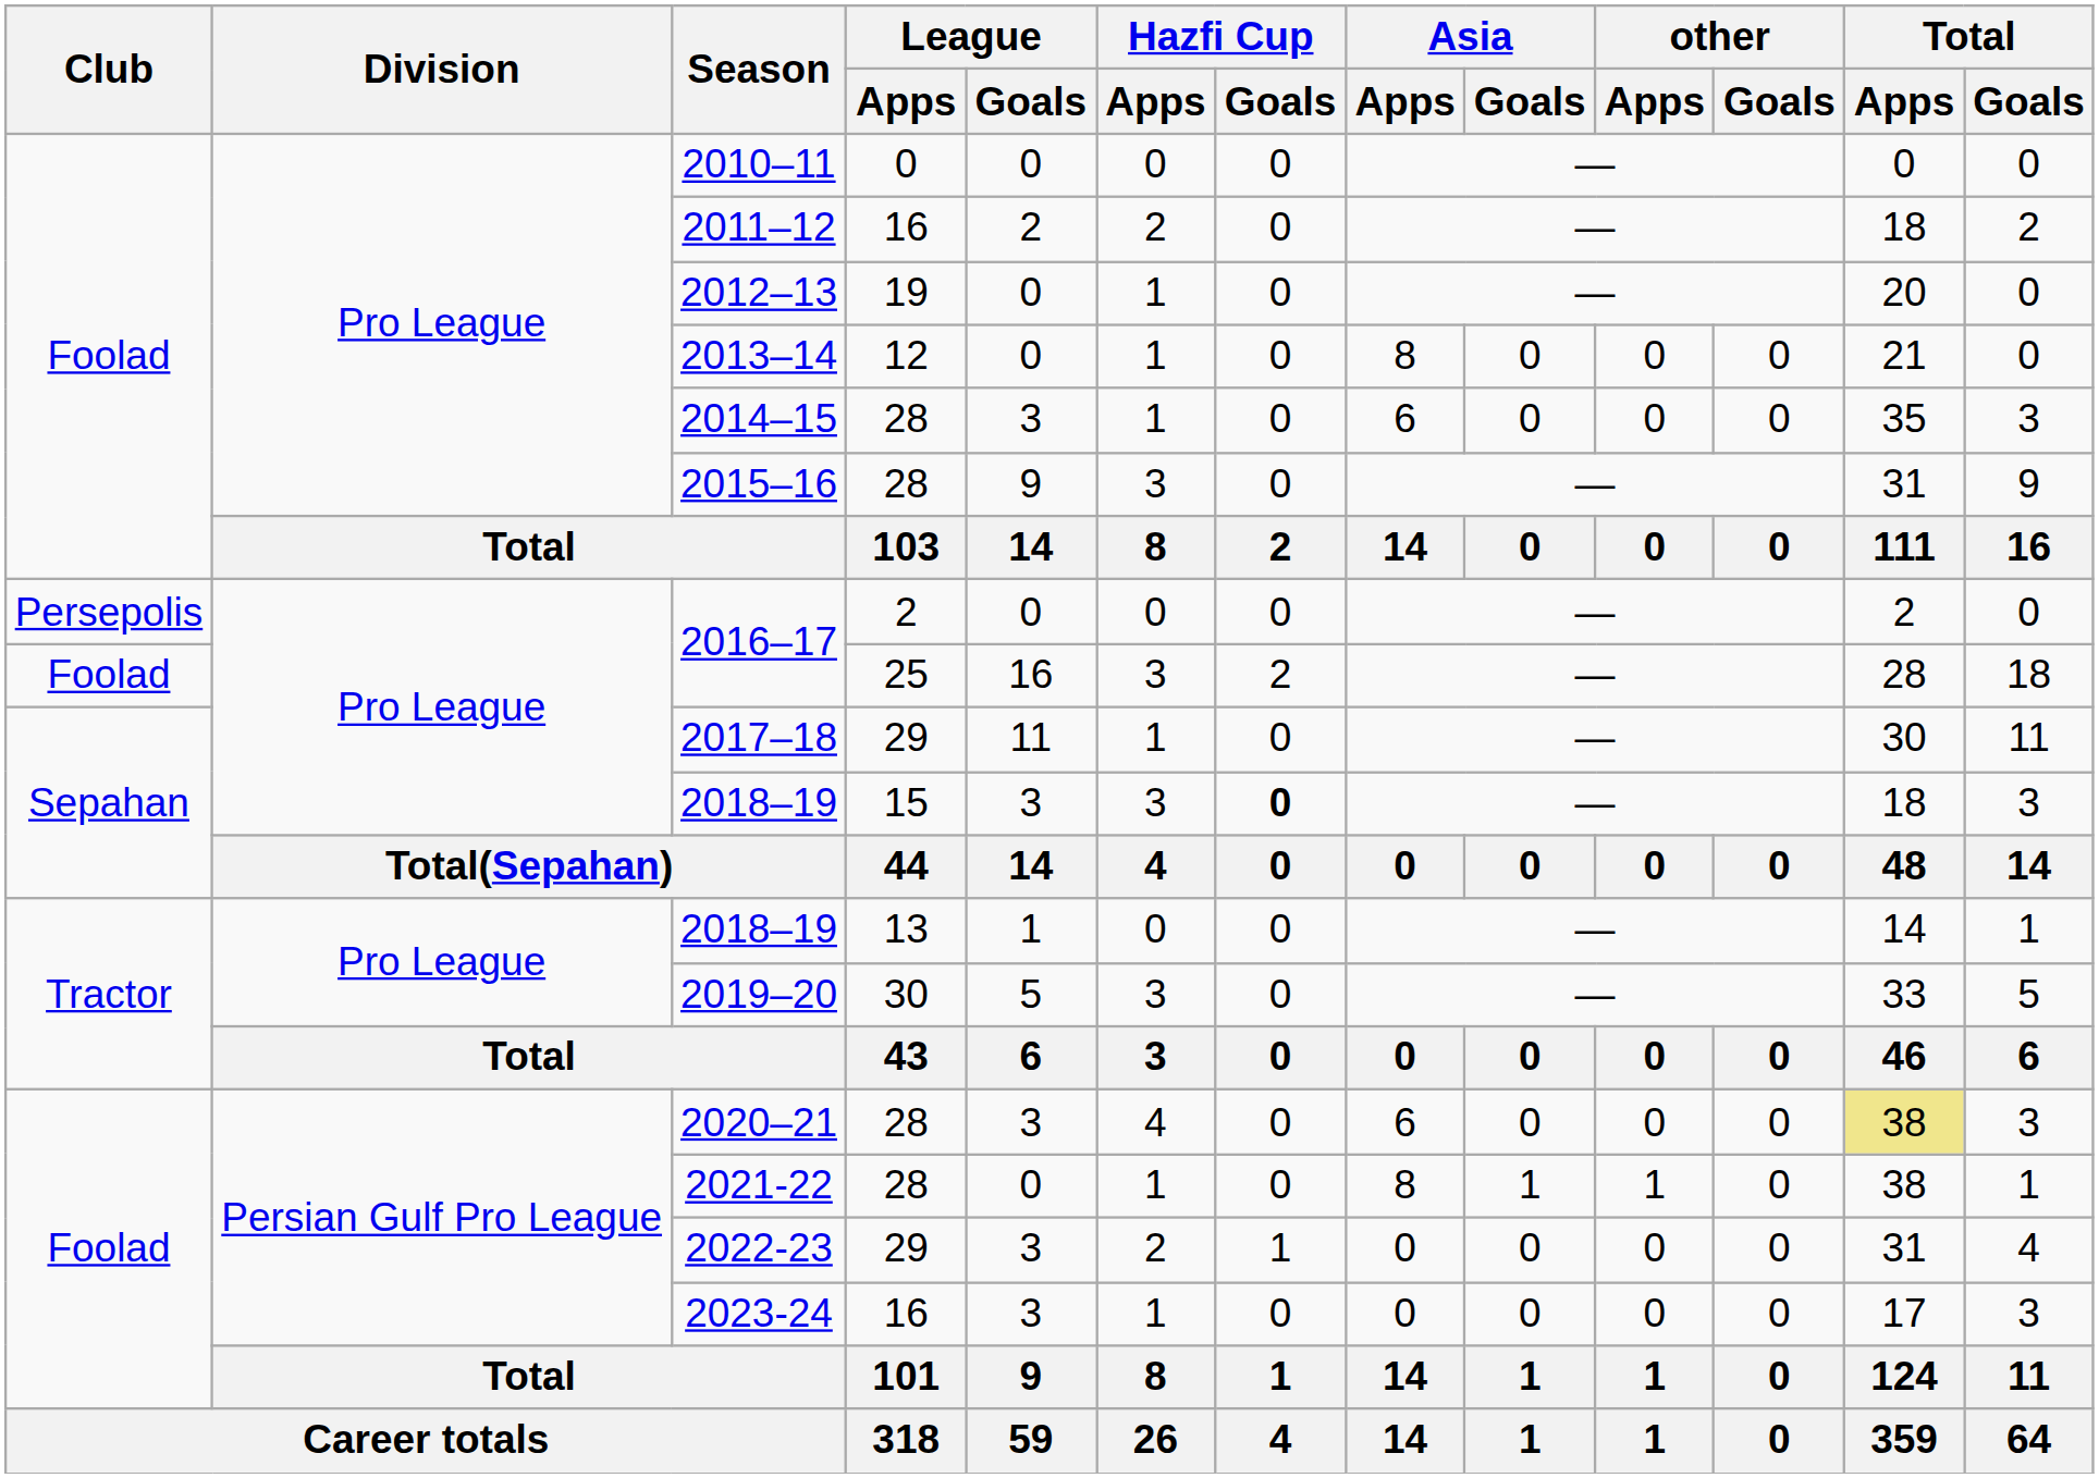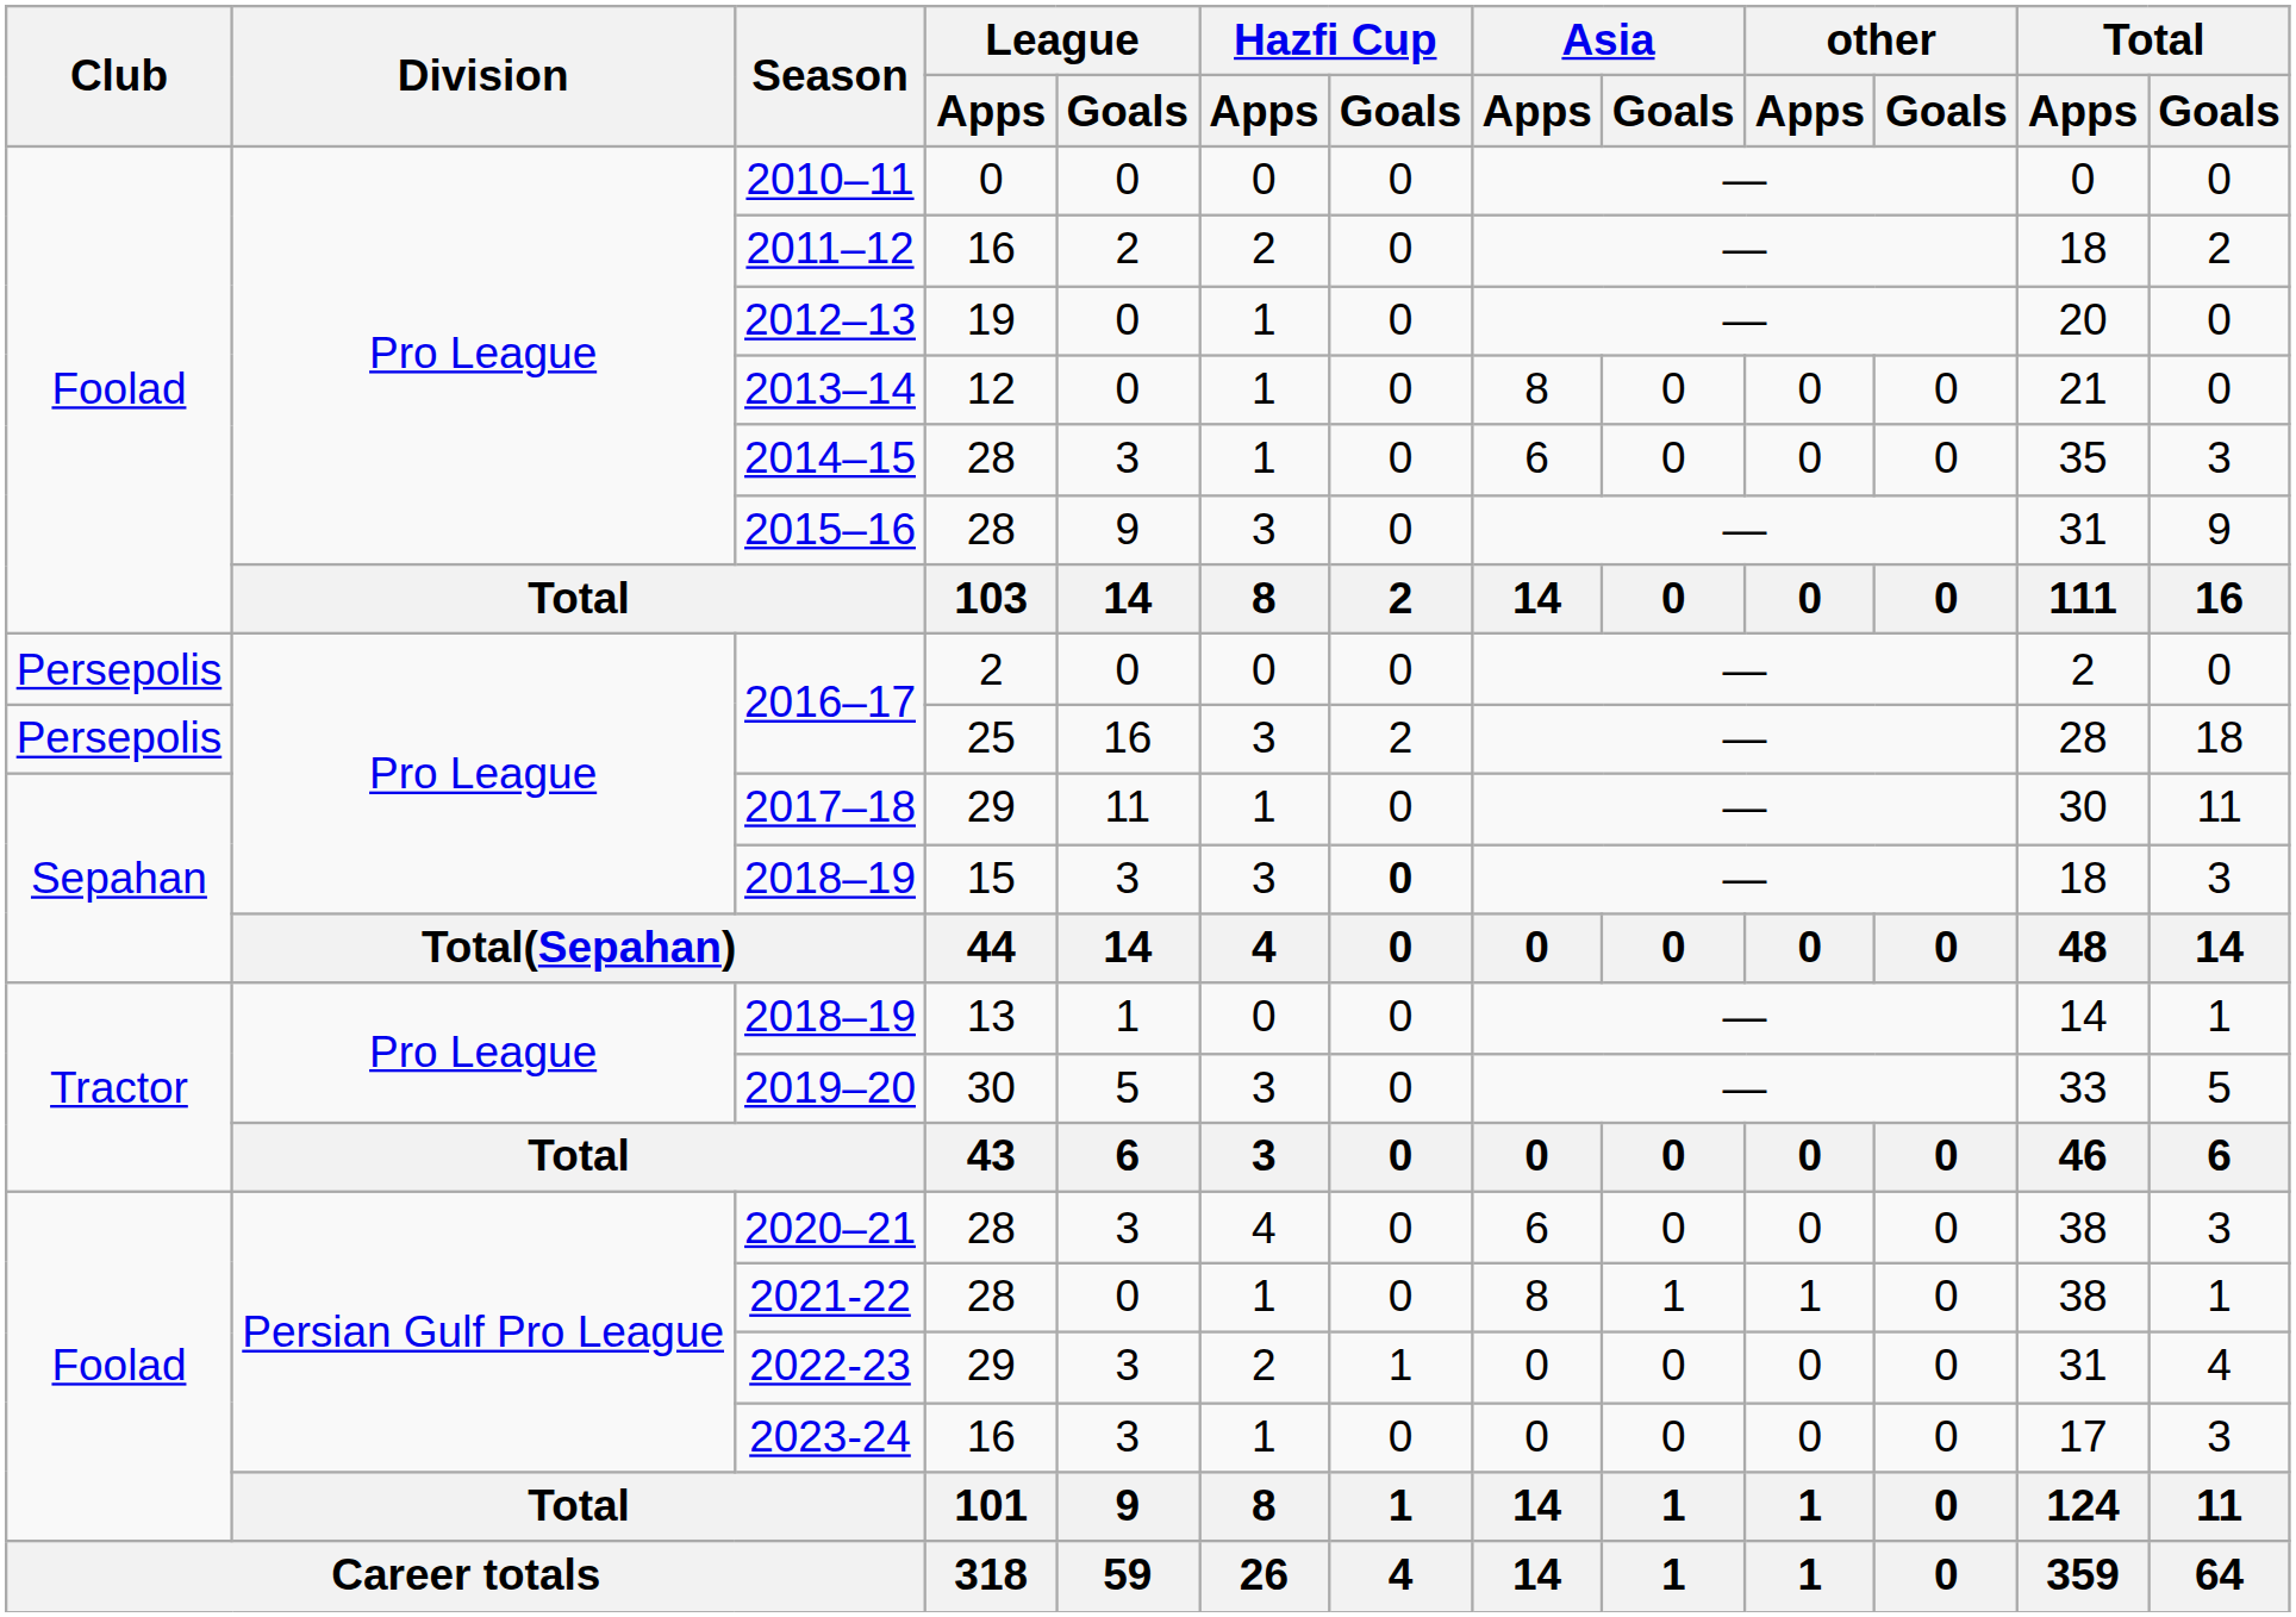 <table class="wikitable" style="text-align: center;">
 <tr>
 <th rowspan="2">Club</th>
 <th rowspan="2">Division</th>
 <th rowspan="2">Season</th>
 <th colspan="2">League</th>
 <th colspan="2"><a href='#'>Hazfi Cup</a></th>
 <th colspan="2"><a href='#'>Asia</a></th>
 <th colspan=2>other</th>
 <th colspan="2">Total</th>
 </tr>
 <tr>
 <th>Apps</th>
 <th>Goals</th>
 <th>Apps</th>
 <th>Goals</th>
 <th>Apps</th>
 <th>Goals</th>
 <th>Apps</th>
 <th>Goals</th>
 <th>Apps</th>
 <th>Goals</th>
 </tr>
 <tr>
 <td rowspan="7"><a href='#'>Foolad</a></td>
 <td rowspan="6"><a href='#'>Pro League</a></td>
 <td><a href='#'>2010–11</a></td>
 <td>0</td>
 <td>0</td>
 <td>0</td>
 <td>0</td>
 <td colspan=4>—</td>
 <td>0</td>
 <td>0</td>
 </tr>
 <tr>
 <td><a href='#'>2011–12</a></td>
 <td>16</td>
 <td>2</td>
 <td>2</td>
 <td>0</td>
 <td colspan=4>—</td>
 <td>18</td>
 <td>2</td>
 </tr>
 <tr>
 <td><a href='#'>2012–13</a></td>
 <td>19</td>
 <td>0</td>
 <td>1</td>
 <td>0</td>
 <td colspan=4>—</td>
 <td>20</td>
 <td>0</td>
 </tr>
 <tr>
 <td><a href='#'>2013–14</a></td>
 <td>12</td>
 <td>0</td>
 <td>1</td>
 <td>0</td>
 <td>8</td>
 <td>0</td>
 <td>0</td>
 <td>0</td>
 <td>21</td>
 <td>0</td>
 </tr>
 <tr>
 <td><a href='#'>2014–15</a></td>
 <td>28</td>
 <td>3</td>
 <td>1</td>
 <td>0</td>
 <td>6</td>
 <td>0</td>
 <td>0</td>
 <td>0</td>
 <td>35</td>
 <td>3</td>
 </tr>
 <tr>
 <td><a href='#'>2015–16</a></td>
 <td>28</td>
 <td>9</td>
 <td>3</td>
 <td>0</td>
 <td colspan=4>—</td>
 <td>31</td>
 <td>9</td>
 </tr>
 <tr>
 <th colspan="2">Total</th>
 <th>103</th>
 <th>14</th>
 <th>8</th>
 <th>2</th>
 <th>14</th>
 <th>0</th>
 <th>0</th>
 <th>0</th>
 <th>111</th>
 <th>16</th>
 </tr>
 <tr>
 <td rowspan="1"><a href='#'>Persepolis</a></td>
 <td rowspan="4"><a href='#'>Pro League</a></td>
 <td rowspan="2"><a href='#'>2016–17</a></td>
 <td>2</td>
 <td>0</td>
 <td>0</td>
 <td>0</td>
 <td colspan=4>—</td>
 <td>2</td>
 <td>0</td>
 </tr>
 <tr>
-<td rowspan="1"><a href='#'>Foolad</a></td>
+<td rowspan="1"><a href='#'>Persepolis</a></td>
 <td>25</td>
 <td>16</td>
 <td>3</td>
 <td>2</td>
 <td colspan=4>—</td>
 <td>28</td>
 <td>18</td>
 </tr>
 <tr>
 <td rowspan="3"><a href='#'>Sepahan</a></td>
 <td><a href='#'>2017–18</a></td>
 <td>29</td>
 <td>11</td>
 <td>1</td>
 <td>0</td>
 <td colspan=4>—</td>
 <td>30</td>
 <td>11</td>
 </tr>
 <tr>
 <td><a href='#'>2018–19</a></td>
 <td>15</td>
 <td>3</td>
 <td>3</td>
 <td><strong>0</strong></td>
 <td colspan=4>—</td>
 <td>18</td>
 <td>3</td>
 </tr>
 <tr>
 <th colspan="2">Total(<a href='#'>Sepahan</a>)</th>
 <th>44</th>
 <th>14</th>
 <th>4</th>
 <th>0</th>
 <th>0</th>
 <th>0</th>
 <th>0</th>
 <th>0</th>
 <th>48</th>
 <th>14</th>
 </tr>
 <tr>
 <td rowspan="3"><a href='#'>Tractor</a></td>
 <td rowspan="2"><a href='#'>Pro League</a></td>
 <td><a href='#'>2018–19</a></td>
 <td>13</td>
 <td>1</td>
 <td>0</td>
 <td>0</td>
 <td colspan=4>—</td>
 <td>14</td>
 <td>1</td>
 </tr>
 <tr>
 <td><a href='#'>2019–20</a></td>
 <td>30</td>
 <td>5</td>
 <td>3</td>
 <td>0</td>
 <td colspan="4" rowspan="1">—</td>
 <td>33</td>
 <td>5</td>
 </tr>
 <tr>
 <th colspan=2>Total</th>
 <th>43</th>
 <th>6</th>
 <th>3</th>
 <th>0</th>
 <th>0</th>
 <th>0</th>
 <th>0</th>
 <th>0</th>
 <th>46</th>
 <th>6</th>
 </tr>
 <tr>
 <td rowspan="5"><a href='#'>Foolad</a></td>
 <td rowspan="4"><a href='#'>Persian Gulf Pro League</a></td>
 <td><a href='#'>2020–21</a></td>
 <td>28</td>
 <td>3</td>
 <td>4</td>
 <td>0</td>
 <td>6</td>
 <td>0</td>
 <td>0</td>
 <td>0</td>
-<td style="background: khaki;">38</td>
+<td>38</td>
 <td>3</td>
 </tr>
 <tr>
 <td><a href='#'>2021-22</a></td>
 <td>28</td>
 <td>0</td>
 <td>1</td>
 <td>0</td>
 <td>8</td>
 <td>1</td>
 <td>1</td>
 <td>0</td>
 <td>38</td>
 <td>1</td>
 </tr>
 <tr>
 <td><a href='#'>2022-23</a></td>
 <td>29</td>
 <td>3</td>
 <td>2</td>
 <td>1</td>
 <td>0</td>
 <td>0</td>
 <td>0</td>
 <td>0</td>
 <td>31</td>
 <td>4</td>
 </tr>
 <tr>
 <td><a href='#'>2023-24</a></td>
 <td>16</td>
 <td>3</td>
 <td>1</td>
 <td>0</td>
 <td>0</td>
 <td>0</td>
 <td>0</td>
 <td>0</td>
 <td>17</td>
 <td>3</td>
 </tr>
 <tr>
 <th colspan=2>Total</th>
 <th>101</th>
 <th>9</th>
 <th>8</th>
 <th>1</th>
 <th>14</th>
 <th>1</th>
 <th>1</th>
 <th>0</th>
 <th>124</th>
 <th>11</th>
 </tr>
 <tr>
 <th colspan=3>Career totals</th>
 <th>318</th>
 <th>59</th>
 <th>26</th>
 <th>4</th>
 <th>14</th>
 <th>1</th>
 <th>1</th>
 <th>0</th>
 <th>359</th>
 <th>64</th>
 </tr>
 </table>
